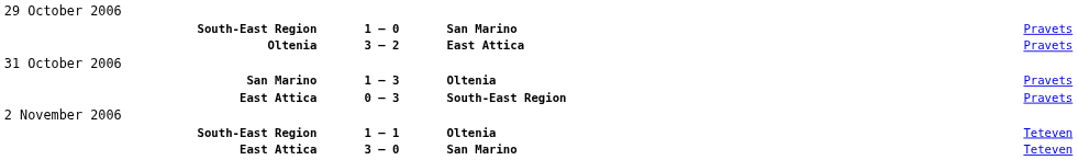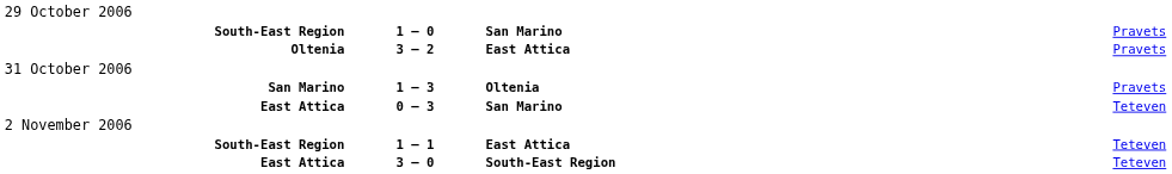 <table width=100% cellspacing=1>
 <tr>
 <th width=25%></th>
 <th width=10%></th>
 <th></th>
 </tr>
 <tr>
 <td>29 October 2006</td>
 </tr>
 <tr style=font-size:90%>
 <td align=right><strong>South-East Region</strong></td>
 <td align=center><strong>1 – 0</strong></td>
 <td><strong>San Marino</strong></td>
 <td><a href='#'>Pravets</a></td>
 </tr>
 <tr style=font-size:90%>
 <td align=right><strong>Oltenia</strong></td>
 <td align=center><strong>3 – 2</strong></td>
 <td><strong>East Attica</strong></td>
 <td><a href='#'>Pravets</a></td>
 </tr>
 <tr>
 <td>31 October 2006</td>
 </tr>
 <tr style=font-size:90%>
 <td align=right><strong>San Marino</strong></td>
 <td align=center><strong>1 – 3</strong></td>
 <td><strong>Oltenia</strong></td>
 <td><a href='#'>Pravets</a></td>
 </tr>
 <tr style=font-size:90%>
 <td align=right><strong>East Attica</strong></td>
 <td align=center><strong>0 – 3</strong></td>
-<td><strong>South-East Region</strong></td>
-<td><a href='#'>Pravets</a></td>
+<td><strong>San Marino</strong></td>
+<td><a href='#'>Teteven</a></td>
 </tr>
 <tr>
 <td>2 November 2006</td>
 </tr>
 <tr style=font-size:90%>
 <td align=right><strong>South-East Region</strong></td>
 <td align=center><strong>1 – 1</strong></td>
-<td><strong>Oltenia</strong></td>
+<td><strong>East Attica</strong></td>
 <td><a href='#'>Teteven</a></td>
 </tr>
 <tr style=font-size:90%>
 <td align=right><strong>East Attica</strong></td>
 <td align=center><strong>3 – 0</strong></td>
-<td><strong>San Marino</strong></td>
+<td><strong>South-East Region</strong></td>
 <td><a href='#'>Teteven</a></td>
 </tr>
 </table>
